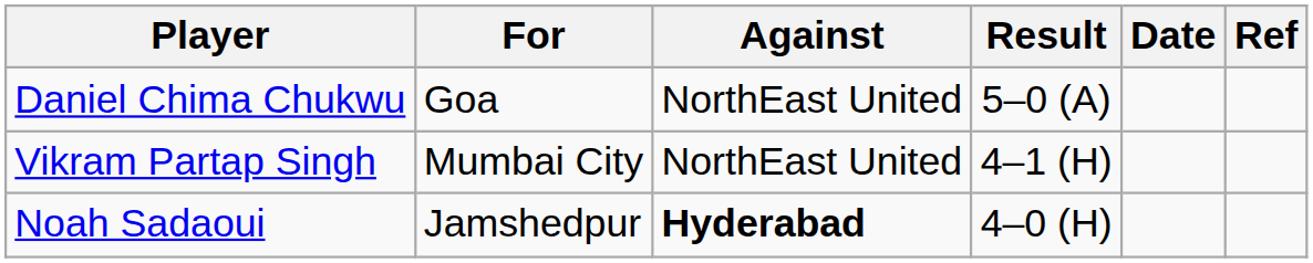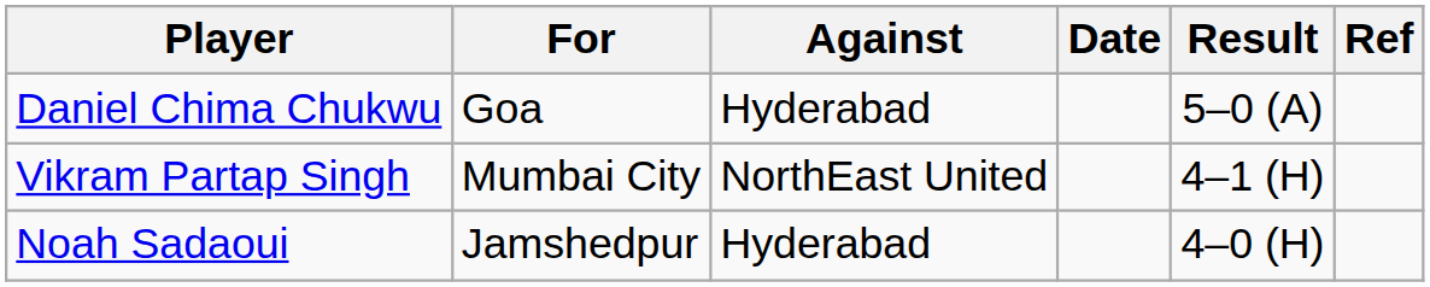 <table class="wikitable">
 <tr>
 <th>Player</th>
 <th>For</th>
 <th>Against</th>
+<th>Date</th>
 <th style="text-align:center">Result</th>
-<th>Date</th>
 <th>Ref</th>
 </tr>
 <tr>
 <td> <a href='#'>Daniel Chima Chukwu</a></td>
 <td>Goa</td>
-<td>NorthEast United</td>
+<td>Hyderabad</td>
+<td></td>
 <td align="center">5–0 (A)</td>
-<td></td>
 <td></td>
 </tr>
 <tr>
 <td> <a href='#'>Vikram Partap Singh</a></td>
 <td>Mumbai City</td>
 <td>NorthEast United</td>
+<td></td>
 <td align="center">4–1 (H)</td>
-<td></td>
 <td></td>
 </tr>
 <tr>
 <td> <a href='#'>Noah Sadaoui</a></td>
 <td>Jamshedpur</td>
-<td><strong>Hyderabad</strong></td>
+<td>Hyderabad</td>
+<td></td>
 <td align="center">4–0 (H)</td>
-<td></td>
 <td></td>
 </tr>
 </table>
